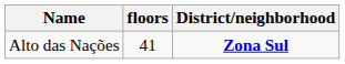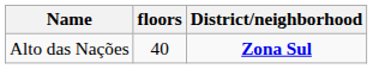 <table class="wikitable sortable" style="text-align:center;">
 <tr>
 <th>Name</th>
 <th>floors</th>
 <th>District/neighborhood</th>
 </tr>
 <tr>
 <td>Alto das Nações</td>
-<td>41</td>
+<td>40</td>
 <td><strong><a href='#'>Zona Sul</a></strong></td>
 </tr>
 </table>
